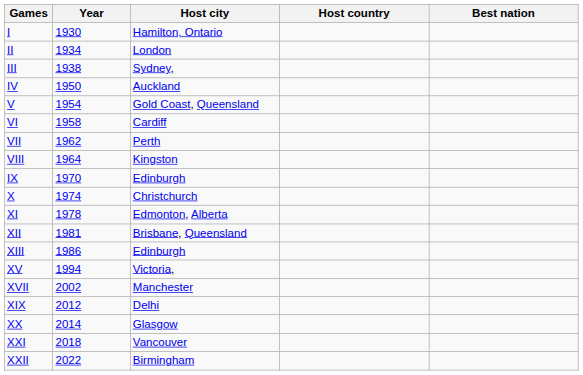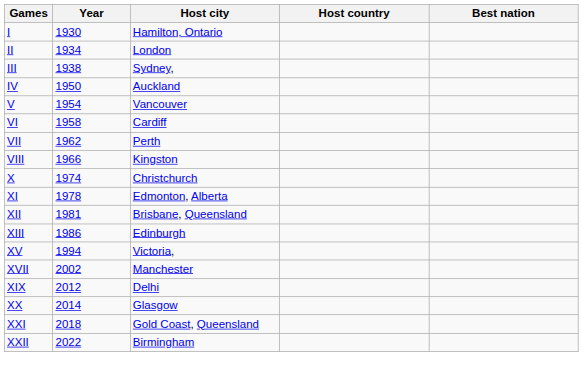 <table class=wikitable>
 <tr>
 <th width=60>Games</th>
 <th width=100>Year</th>
 <th width=200>Host city</th>
 <th width=200>Host country</th>
 <th width=200>Best nation</th>
 </tr>
 <tr>
 <td><a href='#'>I</a></td>
 <td><a href='#'>1930</a></td>
 <td><a href='#'>Hamilton, Ontario</a></td>
 <td></td>
 <td></td>
 </tr>
 <tr>
 <td><a href='#'>II</a></td>
 <td><a href='#'>1934</a></td>
 <td><a href='#'>London</a></td>
 <td></td>
 <td></td>
 </tr>
 <tr>
 <td><a href='#'>III</a></td>
 <td><a href='#'>1938</a></td>
 <td><a href='#'>Sydney</a>,</td>
 <td></td>
 <td></td>
 </tr>
 <tr>
 <td><a href='#'>IV</a></td>
 <td><a href='#'>1950</a></td>
 <td><a href='#'>Auckland</a></td>
 <td></td>
 <td></td>
 </tr>
 <tr>
 <td><a href='#'>V</a></td>
 <td><a href='#'>1954</a></td>
-<td><a href='#'>Gold Coast</a>, <a href='#'>Queensland</a></td>
+<td><a href='#'>Vancouver</a></td>
 <td></td>
 <td></td>
 </tr>
 <tr>
 <td><a href='#'>VI</a></td>
 <td><a href='#'>1958</a></td>
 <td><a href='#'>Cardiff</a></td>
 <td></td>
 <td></td>
 </tr>
 <tr>
 <td><a href='#'>VII</a></td>
 <td><a href='#'>1962</a></td>
 <td><a href='#'>Perth</a></td>
 <td></td>
 <td></td>
 </tr>
 <tr>
 <td><a href='#'>VIII</a></td>
-<td><a href='#'>1964</a></td>
+<td><a href='#'>1966</a></td>
 <td><a href='#'>Kingston</a></td>
-<td></td>
-<td></td>
-</tr>
-<tr>
-<td><a href='#'>IX</a></td>
-<td><a href='#'>1970</a></td>
-<td><a href='#'>Edinburgh</a></td>
 <td></td>
 <td></td>
 </tr>
 <tr>
 <td><a href='#'>X</a></td>
 <td><a href='#'>1974</a></td>
 <td><a href='#'>Christchurch</a></td>
 <td></td>
 <td></td>
 </tr>
 <tr>
 <td><a href='#'>XI</a></td>
 <td><a href='#'>1978</a></td>
 <td><a href='#'>Edmonton</a>, <a href='#'>Alberta</a></td>
 <td></td>
 <td></td>
 </tr>
 <tr>
 <td><a href='#'>XII</a></td>
 <td><a href='#'>1981</a></td>
 <td><a href='#'>Brisbane</a>, <a href='#'>Queensland</a></td>
 <td></td>
 <td></td>
 </tr>
 <tr>
 <td><a href='#'>XIII</a></td>
 <td><a href='#'>1986</a></td>
 <td><a href='#'>Edinburgh</a></td>
 <td></td>
 <td></td>
 </tr>
 <tr>
 <td><a href='#'>XV</a></td>
 <td><a href='#'>1994</a></td>
 <td><a href='#'>Victoria</a>,</td>
 <td></td>
 <td></td>
 </tr>
 <tr>
 <td><a href='#'>XVII</a></td>
 <td><a href='#'>2002</a></td>
 <td><a href='#'>Manchester</a></td>
 <td></td>
 <td></td>
 </tr>
 <tr>
 <td><a href='#'>XIX</a></td>
 <td><a href='#'>2012</a></td>
 <td><a href='#'>Delhi</a></td>
 <td></td>
 <td></td>
 </tr>
 <tr>
 <td><a href='#'>XX</a></td>
 <td><a href='#'>2014</a></td>
 <td><a href='#'>Glasgow</a></td>
 <td></td>
 <td></td>
 </tr>
 <tr>
 <td><a href='#'>XXI</a></td>
 <td><a href='#'>2018</a></td>
-<td><a href='#'>Vancouver</a></td>
+<td><a href='#'>Gold Coast</a>, <a href='#'>Queensland</a></td>
 <td></td>
 <td></td>
 </tr>
 <tr>
 <td><a href='#'>XXII</a></td>
 <td><a href='#'>2022</a></td>
 <td><a href='#'>Birmingham</a></td>
 <td></td>
 <td></td>
 </tr>
 </table>
